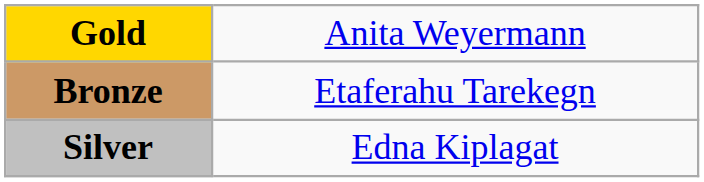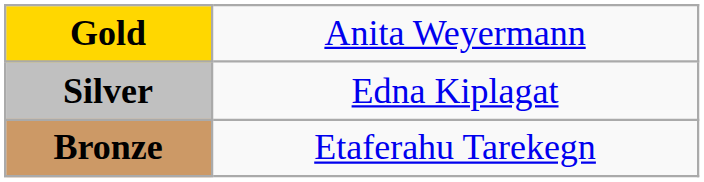 <table class="wikitable" style="text-align:center; " width="35%">
 <tr>
 <td bgcolor="gold"><strong>Gold</strong></td>
 <td><a href='#'>Anita Weyermann</a><br>  <small><em></em></small></td>
 </tr>
 <tr>
+<td bgcolor="silver"><strong>Silver</strong></td>
+<td><a href='#'>Edna Kiplagat</a><br>  <small><em></em></small></td>
+</tr>
+<tr>
 <td bgcolor="CC9966"><strong>Bronze</strong></td>
 <td><a href='#'>Etaferahu Tarekegn</a><br>  <small><em></em></small></td>
 </tr>
-<tr>
-<td bgcolor="silver"><strong>Silver</strong></td>
-<td><a href='#'>Edna Kiplagat</a><br>  <small><em></em></small></td>
-</tr>
 </table>
